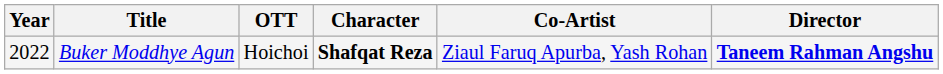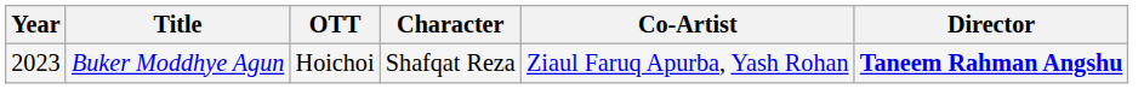 <table class="wikitable sortable" style="background:#F5F5F5;">
 <tr>
 <th>Year</th>
 <th>Title</th>
 <th>OTT</th>
 <th>Character</th>
 <th>Co-Artist</th>
 <th>Director</th>
 </tr>
 <tr>
-<td>2022</td>
+<td>2023</td>
 <td><em><a href='#'>Buker Moddhye Agun</a></em></td>
 <td>Hoichoi</td>
-<td><strong>Shafqat Reza</strong></td>
+<td>Shafqat Reza</td>
 <td><a href='#'>Ziaul Faruq Apurba</a>, <a href='#'>Yash Rohan</a></td>
 <td><strong><a href='#'>Taneem Rahman Angshu</a></strong></td>
 </tr>
 </table>
